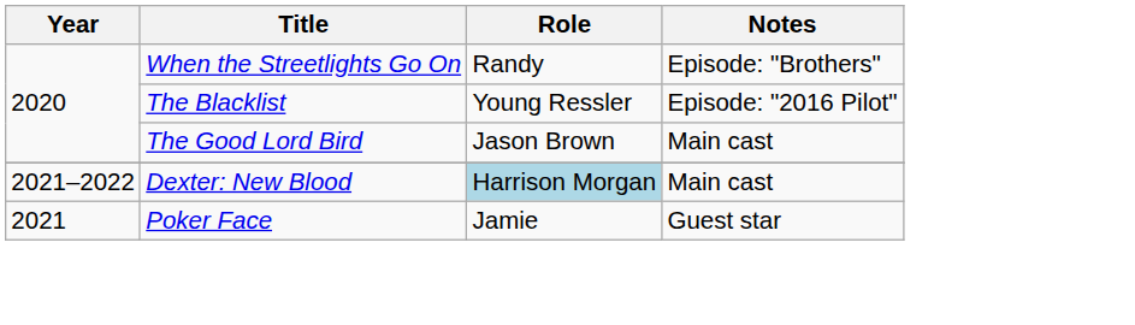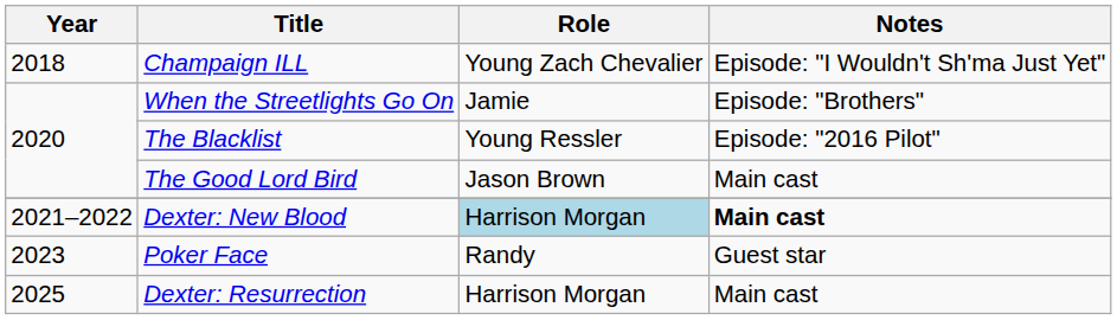 <table class="wikitable sortable">
 <tr>
 <th>Year</th>
 <th>Title</th>
 <th>Role</th>
 <th class="unsortable">Notes</th>
 </tr>
 <tr>
+<td>2018</td>
+<td><em><a href='#'>Champaign ILL</a></em></td>
+<td>Young Zach Chevalier</td>
+<td>Episode: "I Wouldn't Sh'ma Just Yet"</td>
+</tr>
+<tr>
 <td rowspan="3">2020</td>
 <td><em><a href='#'>When the Streetlights Go On</a></em></td>
-<td>Randy</td>
+<td>Jamie</td>
 <td>Episode: "Brothers"</td>
 </tr>
 <tr>
 <td><em><a href='#'>The Blacklist</a></em></td>
 <td>Young Ressler</td>
 <td>Episode: "2016 Pilot"</td>
 </tr>
 <tr>
 <td><em><a href='#'>The Good Lord Bird</a></em></td>
 <td>Jason Brown</td>
 <td>Main cast</td>
 </tr>
 <tr>
 </tr>
 <tr>
 <td>2021–2022</td>
 <td><em><a href='#'>Dexter: New Blood</a></em></td>
 <td style="background: lightblue;">Harrison Morgan</td>
+<td><strong>Main cast</strong></td>
+</tr>
+<tr>
+<td>2023</td>
+<td><em><a href='#'>Poker Face</a></em></td>
+<td>Randy</td>
+<td>Guest star</td>
+</tr>
+<tr>
+<td>2025</td>
+<td><em><a href='#'>Dexter: Resurrection</a></em></td>
+<td>Harrison Morgan</td>
 <td>Main cast</td>
 </tr>
-<tr>
-<td>2021</td>
-<td><em><a href='#'>Poker Face</a></em></td>
-<td>Jamie</td>
-<td>Guest star</td>
-</tr>
 </table>
